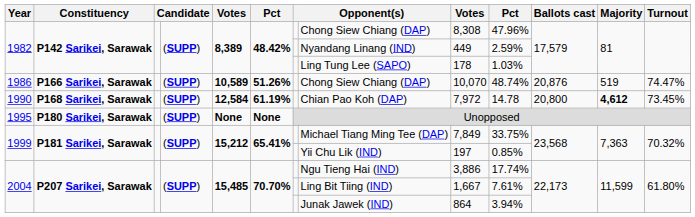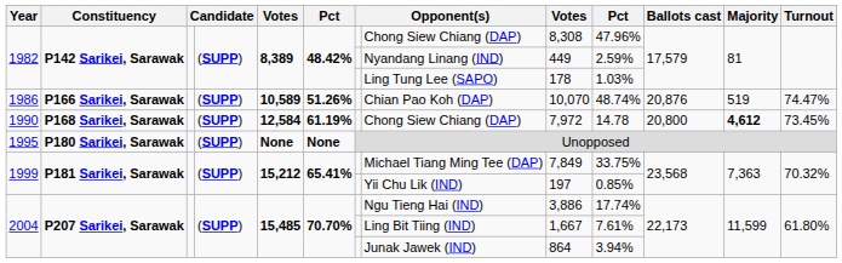 <table class="wikitable" style="margin:0.5em ; font-size:95%">
 <tr>
 <th>Year</th>
 <th>Constituency</th>
 <th colspan=2>Candidate</th>
 <th>Votes</th>
 <th>Pct</th>
 <th colspan=2>Opponent(s)</th>
 <th>Votes</th>
 <th>Pct</th>
 <th>Ballots cast</th>
 <th>Majority</th>
 <th>Turnout</th>
 </tr>
 <tr>
 <td rowspan=3><a href='#'>1982</a></td>
 <td rowspan=3><strong>P142 <a href='#'>Sarikei</a>, Sarawak</strong></td>
 <td rowspan=3 ></td>
 <td rowspan=3> (<strong><a href='#'>SUPP</a></strong>)</td>
 <td rowspan=3><strong>8,389</strong></td>
 <td rowspan=3><strong>48.42%</strong></td>
 <td></td>
 <td>Chong Siew Chiang (<a href='#'>DAP</a>)</td>
 <td>8,308</td>
 <td>47.96%</td>
 <td rowspan=3>17,579</td>
 <td rowspan=3>81</td>
 <td rowspan=3></td>
 </tr>
 <tr>
 <td></td>
 <td>Nyandang Linang (<a href='#'>IND</a>)</td>
 <td>449</td>
 <td>2.59%</td>
 </tr>
 <tr>
 <td></td>
 <td>Ling Tung Lee (<a href='#'>SAPO</a>)</td>
 <td>178</td>
 <td>1.03%</td>
 </tr>
 <tr>
 <td><a href='#'>1986</a></td>
 <td><strong>P166 <a href='#'>Sarikei</a>, Sarawak</strong></td>
 <td></td>
 <td> (<strong><a href='#'>SUPP</a></strong>)</td>
 <td><strong>10,589</strong></td>
 <td><strong>51.26%</strong></td>
 <td></td>
-<td>Chong Siew Chiang (<a href='#'>DAP</a>)</td>
+<td>Chian Pao Koh (<a href='#'>DAP</a>)</td>
 <td>10,070</td>
 <td>48.74%</td>
 <td>20,876</td>
 <td>519</td>
 <td>74.47%</td>
 </tr>
 <tr>
 <td><a href='#'>1990</a></td>
 <td><strong>P168 <a href='#'>Sarikei</a>, Sarawak</strong></td>
 <td></td>
 <td> (<strong><a href='#'>SUPP</a></strong>)</td>
 <td><strong>12,584</strong></td>
 <td><strong>61.19%</strong></td>
 <td></td>
-<td>Chian Pao Koh (<a href='#'>DAP</a>)</td>
+<td>Chong Siew Chiang (<a href='#'>DAP</a>)</td>
 <td>7,972</td>
 <td>14.78</td>
 <td>20,800</td>
 <td><strong>4,612</strong></td>
 <td>73.45%</td>
 </tr>
 <tr>
 <td><a href='#'>1995</a></td>
 <td><strong>P180 <a href='#'>Sarikei</a>, Sarawak</strong></td>
 <td></td>
 <td> (<strong><a href='#'>SUPP</a></strong>)</td>
 <td><strong>None</strong></td>
 <td><strong>None</strong></td>
 <td colspan="7" style="background:#dcdcdc; text-align:center;">Unopposed</td>
 </tr>
 <tr>
 <td rowspan=2><a href='#'>1999</a></td>
 <td rowspan=2><strong>P181 <a href='#'>Sarikei</a>, Sarawak</strong></td>
 <td rowspan=2 ></td>
 <td rowspan=2> (<strong><a href='#'>SUPP</a></strong>)</td>
 <td rowspan=2><strong>15,212</strong></td>
 <td rowspan=2><strong>65.41%</strong></td>
 <td></td>
 <td>Michael Tiang Ming Tee (<a href='#'>DAP</a>)</td>
 <td>7,849</td>
 <td>33.75%</td>
 <td rowspan=2>23,568</td>
 <td rowspan=2>7,363</td>
 <td rowspan=2>70.32%</td>
 </tr>
 <tr>
 <td></td>
 <td>Yii Chu Lik (<a href='#'>IND</a>)</td>
 <td>197</td>
 <td>0.85%</td>
 </tr>
 <tr>
 <td rowspan=3><a href='#'>2004</a></td>
 <td rowspan=3><strong>P207 <a href='#'>Sarikei</a>, Sarawak</strong></td>
 <td rowspan=3 ></td>
 <td rowspan=3> (<strong><a href='#'>SUPP</a></strong>)</td>
 <td rowspan=3><strong>15,485</strong></td>
 <td rowspan=3><strong>70.70%</strong></td>
 <td></td>
 <td>Ngu Tieng Hai (<a href='#'>IND</a>)</td>
 <td>3,886</td>
 <td>17.74%</td>
 <td rowspan=3>22,173</td>
 <td rowspan=3>11,599</td>
 <td rowspan=3>61.80%</td>
 </tr>
 <tr>
 <td></td>
 <td>Ling Bit Tiing (<a href='#'>IND</a>)</td>
 <td>1,667</td>
 <td>7.61%</td>
 </tr>
 <tr>
 <td></td>
 <td>Junak Jawek (<a href='#'>IND</a>)</td>
 <td>864</td>
 <td>3.94%</td>
 </tr>
 </table>
